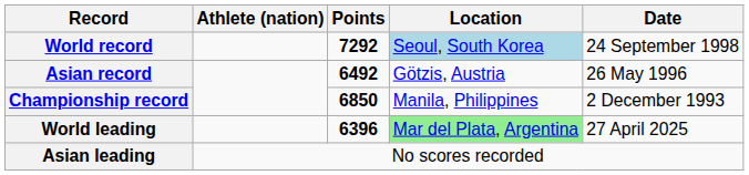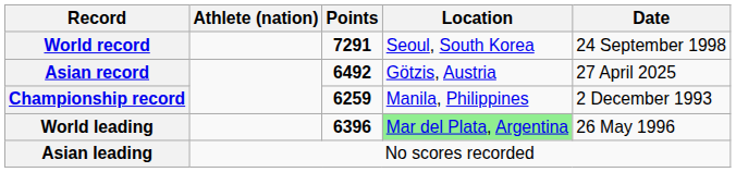 <table class="wikitable">
 <tr>
 <th scope="col">Record</th>
 <th scope="col">Athlete (nation)</th>
 <th scope="col">Points</th>
 <th scope="col">Location</th>
 <th scope="col">Date</th>
 </tr>
 <tr>
 <th scope="row"><a href='#'>World record</a></th>
 <td></td>
-<td align="center"><strong>7292</strong></td>
-<td style="background: lightblue;"><a href='#'>Seoul</a>, <a href='#'>South Korea</a></td>
+<td align="center"><strong>7291</strong></td>
+<td><a href='#'>Seoul</a>, <a href='#'>South Korea</a></td>
 <td>24 September 1998</td>
 </tr>
 <tr>
 <th scope="row"><a href='#'>Asian record</a></th>
 <td rowspan="2"></td>
 <td align="center"><strong>6492</strong></td>
 <td><a href='#'>Götzis</a>, <a href='#'>Austria</a></td>
-<td>26 May 1996</td>
+<td>27 April 2025</td>
 </tr>
 <tr>
 <th scope="row"><a href='#'>Championship record</a></th>
-<td align="center"><strong>6850</strong></td>
+<td align="center"><strong>6259</strong></td>
 <td><a href='#'>Manila</a>, <a href='#'>Philippines</a></td>
 <td>2 December 1993</td>
 </tr>
 <tr>
 <th scope="row">World leading</th>
 <td></td>
 <td align="center"><strong>6396</strong></td>
 <td style="background: lightgreen;"><a href='#'>Mar del Plata</a>, <a href='#'>Argentina</a></td>
-<td>27 April 2025</td>
+<td>26 May 1996</td>
 </tr>
 <tr>
 <th scope="row">Asian leading</th>
 <td colspan="4" align="center">No scores recorded</td>
 </tr>
 </table>
